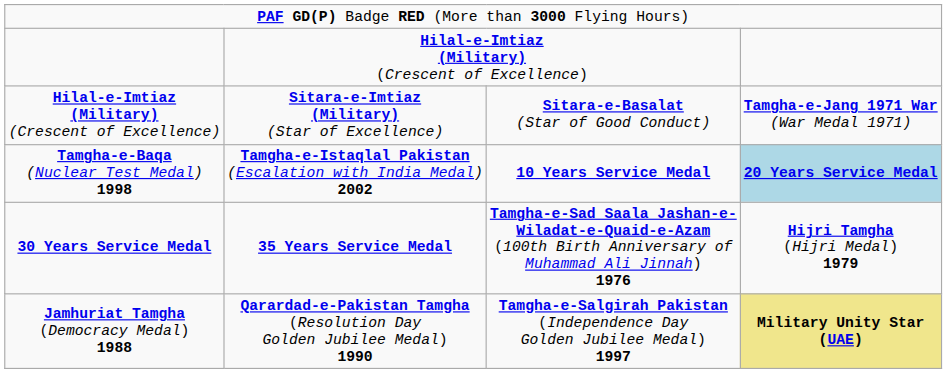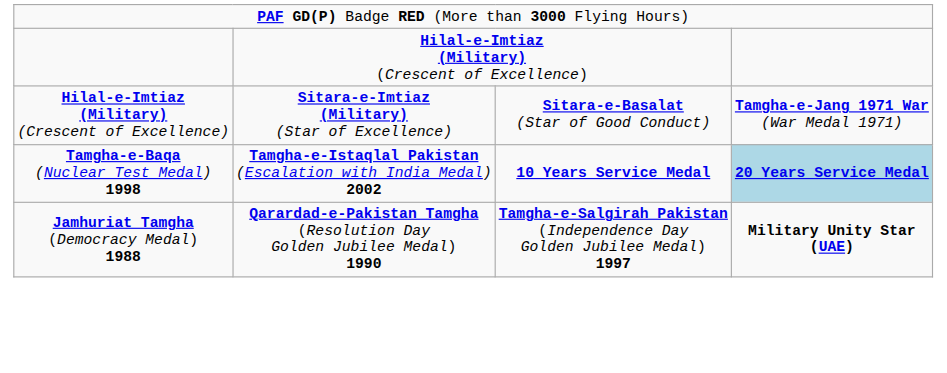 <table class="wikitable" style="margin:1em auto; text-align:center;">
 <tr>
 <td colspan="4"><a href='#'><strong>PAF</strong></a> <strong>GD(P)</strong> Badge <strong>RED</strong> (More than <strong>3000</strong> Flying Hours)</td>
 </tr>
 <tr>
 <td></td>
 <td colspan="2"><a href='#'><strong>Hilal-e-Imtiaz</strong></a><br><strong><a href='#'>(Military)</a></strong><br>(<em>Crescent of Excellence</em>)</td>
 <td></td>
 </tr>
 <tr>
 <td><a href='#'><strong>Hilal-e-Imtiaz</strong></a><br><strong><a href='#'>(Military)</a></strong><br><em>(Crescent of Excellence)</em></td>
 <td><strong><a href='#'>Sitara-e-Imtiaz</a></strong><br><strong><a href='#'>(Military)</a></strong><br><em>(Star of Excellence)</em></td>
 <td><strong><a href='#'>Sitara-e-Basalat</a></strong><br><em>(Star of Good Conduct)</em></td>
 <td><strong><a href='#'>Tamgha-e-Jang 1971 War</a></strong><br><em>(War Medal 1971)</em></td>
 </tr>
 <tr>
 <td><strong><a href='#'>Tamgha-e-Baqa</a></strong><br><em>(<a href='#'>Nuclear Test Medal</a>)</em><br><strong>1998</strong></td>
 <td><strong><a href='#'>Tamgha-e-Istaqlal Pakistan</a></strong><br><em>(<a href='#'>Escalation with India Medal</a>)</em><br><strong>2002</strong></td>
 <td><strong><a href='#'>10 Years Service Medal</a></strong></td>
 <td style="background: lightblue;"><strong><a href='#'>20 Years Service Medal</a></strong></td>
 </tr>
 <tr>
-<td><strong><a href='#'>30 Years Service Medal</a></strong></td>
-<td><strong><a href='#'>35 Years Service Medal</a></strong></td>
-<td><strong><a href='#'>Tamgha-e-Sad Saala Jashan-e-</a></strong><br><strong><a href='#'>Wiladat-e-Quaid-e-Azam</a></strong><br>(<em>100th Birth Anniversary of</em><br><em><a href='#'>Muhammad Ali Jinnah</a></em>)<br><strong>1976</strong></td>
-<td><strong><a href='#'>Hijri Tamgha</a></strong><br>(<em>Hijri Medal</em>)<br><strong>1979</strong></td>
-</tr>
-<tr>
 <td><strong><a href='#'>Jamhuriat Tamgha</a></strong><br>(<em>Democracy Medal</em>)<br><strong>1988</strong></td>
 <td><strong><a href='#'>Qarardad-e-Pakistan Tamgha</a></strong><br>(<em>Resolution Day</em><br><em>Golden Jubilee Medal</em>)<br><strong>1990</strong></td>
 <td><strong><a href='#'>Tamgha-e-Salgirah Pakistan</a></strong><br>(<em>Independence Day</em><br><em>Golden Jubilee Medal</em>)<br><strong>1997</strong></td>
-<td style="background: khaki;"><strong>Military Unity Star</strong><br><strong>(<a href='#'>UAE</a>)</strong></td>
+<td><strong>Military Unity Star</strong><br><strong>(<a href='#'>UAE</a>)</strong></td>
 </tr>
 </table>
